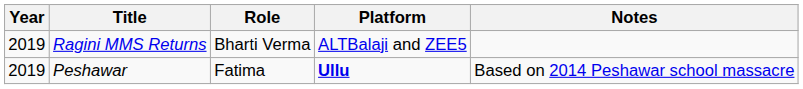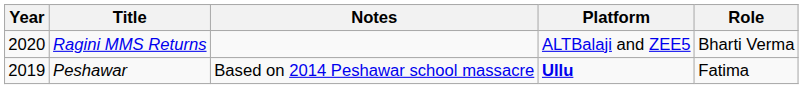 <table class="wikitable sortable">
 <tr>
 <th>Year</th>
 <th>Title</th>
+<th>Notes</th>
+<th>Platform</th>
 <th>Role</th>
-<th>Platform</th>
-<th>Notes</th>
 </tr>
 <tr>
-<td>2019</td>
+<td>2020</td>
 <td><em><a href='#'>Ragini MMS Returns</a></em></td>
+<td></td>
+<td><a href='#'>ALTBalaji</a> and <a href='#'>ZEE5</a></td>
 <td>Bharti Verma</td>
-<td><a href='#'>ALTBalaji</a> and <a href='#'>ZEE5</a></td>
-<td></td>
 </tr>
 <tr>
 <td>2019</td>
 <td><em>Peshawar</em></td>
+<td>Based on <a href='#'>2014 Peshawar school massacre</a></td>
+<td><strong><a href='#'>Ullu</a></strong></td>
 <td>Fatima</td>
-<td><strong><a href='#'>Ullu</a></strong></td>
-<td>Based on <a href='#'>2014 Peshawar school massacre</a></td>
 </tr>
 </table>
